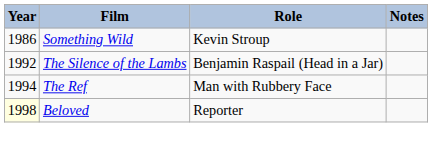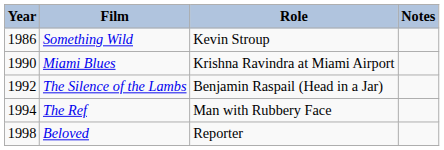 <table class="wikitable" style="font-size:95%;">
 <tr>
 <th style="background:#B0C4DE;">Year</th>
 <th style="background:#B0C4DE;">Film</th>
 <th style="background:#B0C4DE;">Role</th>
 <th style="background:#B0C4DE;">Notes</th>
 </tr>
 <tr>
 <td>1986</td>
 <td><em><a href='#'>Something Wild</a></em></td>
 <td>Kevin Stroup</td>
+<td></td>
+</tr>
+<tr>
+<td>1990</td>
+<td><em><a href='#'>Miami Blues</a></em></td>
+<td>Krishna Ravindra at Miami Airport</td>
 <td></td>
 </tr>
 <tr>
 <td>1992</td>
 <td><em><a href='#'>The Silence of the Lambs</a></em></td>
 <td>Benjamin Raspail (Head in a Jar)</td>
 <td></td>
 </tr>
 <tr>
 <td>1994</td>
 <td><em><a href='#'>The Ref</a></em></td>
 <td>Man with Rubbery Face</td>
 <td></td>
 </tr>
 <tr>
-<td style="background: lightyellow;">1998</td>
+<td>1998</td>
 <td><em><a href='#'>Beloved</a></em></td>
 <td>Reporter</td>
 <td></td>
 </tr>
 </table>
